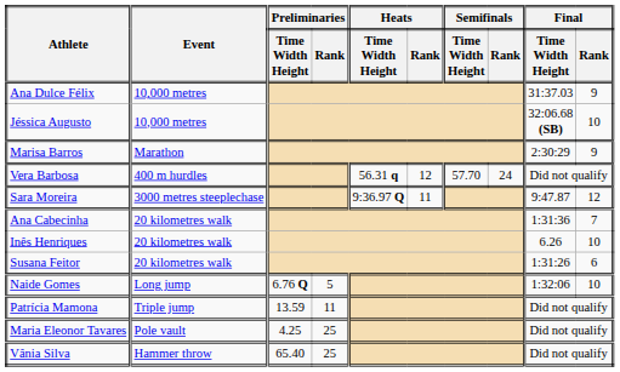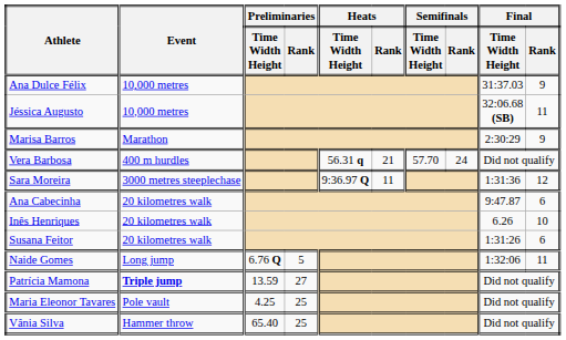 <table class=wikitable style="font-size:90%; border: double;">
 <tr>
 <th rowspan="2" style="border-right:double">Athlete</th>
 <th rowspan="2" style="border-right:double">Event</th>
 <th colspan="2" style="border-right:double; border-bottom:double;">Preliminaries</th>
 <th colspan="2" style="border-right:double; border-bottom:double;">Heats</th>
 <th colspan="2" style="border-right:double; border-bottom:double;">Semifinals</th>
 <th colspan="2" style="border-right:double; border-bottom:double;">Final</th>
 </tr>
 <tr>
 <th>Time<br>Width<br>Height</th>
 <th style="border-right:double">Rank</th>
 <th>Time<br>Width<br>Height</th>
 <th style="border-right:double">Rank</th>
 <th>Time<br>Width<br>Height</th>
 <th style="border-right:double">Rank</th>
 <th>Time<br>Width<br>Height</th>
 <th style="border-right:double">Rank</th>
 </tr>
 <tr style="border-top: double;">
 <td style="border-right:double"><a href='#'>Ana Dulce Félix</a></td>
 <td style="border-right:double"><a href='#'>10,000 metres</a></td>
 <td style="border-right:double" colspan= 6 bgcolor="wheat"></td>
 <td align="center">31:37.03</td>
 <td align="center">9</td>
 </tr>
 <tr>
 <td style="border-right:double"><a href='#'>Jéssica Augusto</a></td>
 <td style="border-right:double"><a href='#'>10,000 metres</a></td>
 <td style="border-right:double" colspan= 6 bgcolor="wheat"></td>
 <td align="center">32:06.68<br><strong>(SB)</strong></td>
-<td align="center">10</td>
+<td align="center">11</td>
 </tr>
 <tr style="border-top: double;">
 <td style="border-right:double"><a href='#'>Marisa Barros</a></td>
 <td style="border-right:double"><a href='#'>Marathon</a></td>
 <td style="border-right:double" colspan= 6 bgcolor="wheat"></td>
 <td align="center">2:30:29</td>
 <td align="center">9</td>
 </tr>
 <tr style="border-top: double;">
 <td style="border-right:double"><a href='#'>Vera Barbosa</a></td>
 <td style="border-right:double"><a href='#'>400 m hurdles</a></td>
 <td style="border-right:double" colspan= 2 bgcolor="wheat"></td>
 <td align="center">56.31 <strong>q</strong></td>
-<td style="border-right:double" align="center">12</td>
+<td style="border-right:double" align="center">21</td>
 <td align="center">57.70</td>
 <td style="border-right:double" align="center">24</td>
 <td colspan="2" align="center">Did not qualify</td>
 </tr>
 <tr style="border-top: double;">
 <td style="border-right:double"><a href='#'>Sara Moreira</a></td>
 <td style="border-right:double"><a href='#'>3000 metres steeplechase</a></td>
 <td style="border-right:double" colspan= 2 bgcolor="wheat"></td>
 <td align="center">9:36.97 <strong>Q</strong></td>
 <td style="border-right:double" align="center">11</td>
 <td style="border-right:double" colspan= 2 bgcolor="wheat"></td>
-<td align="center">9:47.87</td>
+<td align="center">1:31:36</td>
 <td align="center">12</td>
 </tr>
 <tr style="border-top: double;">
 <td style="border-right:double"><a href='#'>Ana Cabecinha</a></td>
 <td style="border-right:double"><a href='#'>20 kilometres walk</a></td>
 <td style="border-right:double" colspan= 6 bgcolor="wheat"></td>
-<td align="center">1:31:36</td>
-<td align="center">7</td>
+<td align="center">9:47.87</td>
+<td align="center">6</td>
 </tr>
 <tr>
 <td style="border-right:double"><a href='#'>Inês Henriques</a></td>
 <td style="border-right:double"><a href='#'>20 kilometres walk</a></td>
 <td style="border-right:double" colspan= 6 bgcolor="wheat"></td>
 <td align="center">6.26</td>
 <td align="center">10</td>
 </tr>
 <tr>
 <td style="border-right:double"><a href='#'>Susana Feitor</a></td>
 <td style="border-right:double"><a href='#'>20 kilometres walk</a></td>
 <td style="border-right:double" colspan= 6 bgcolor="wheat"></td>
 <td align="center">1:31:26</td>
 <td align="center">6</td>
 </tr>
 <tr style="border-top: double;">
 <td style="border-right:double"><a href='#'>Naide Gomes</a></td>
 <td style="border-right:double"><a href='#'>Long jump</a></td>
 <td align="center">6.76 <strong>Q</strong></td>
 <td style="border-right:double" align="center">5</td>
 <td style="border-right:double" colspan= 4 bgcolor="wheat"></td>
 <td align="center">1:32:06</td>
-<td align="center">10</td>
+<td align="center">11</td>
 </tr>
 <tr style="border-top: double;">
 <td style="border-right:double"><a href='#'>Patrícia Mamona</a></td>
-<td style="border-right:double"><a href='#'>Triple jump</a></td>
+<td style="border-right:double"><strong><a href='#'>Triple jump</a></strong></td>
 <td align="center">13.59</td>
-<td style="border-right:double" align="center">11</td>
+<td style="border-right:double" align="center">27</td>
 <td style="border-right:double" colspan= 4 bgcolor="wheat"></td>
 <td colspan="2" align="center">Did not qualify</td>
 </tr>
 <tr style="border-top: double;">
 <td style="border-right:double"><a href='#'>Maria Eleonor Tavares</a></td>
 <td style="border-right:double"><a href='#'>Pole vault</a></td>
 <td align="center">4.25</td>
 <td style="border-right:double" align="center">25</td>
 <td style="border-right:double" colspan= 4 bgcolor="wheat"></td>
 <td colspan="2" align="center">Did not qualify</td>
 </tr>
 <tr style="border-top: double;">
 <td style="border-right:double"><a href='#'>Vânia Silva</a></td>
 <td style="border-right:double"><a href='#'>Hammer throw</a></td>
 <td align="center">65.40</td>
 <td style="border-right:double" align="center">25</td>
 <td style="border-right:double" colspan= 4 bgcolor="wheat"></td>
 <td colspan="2" align="center">Did not qualify</td>
 </tr>
 </table>
